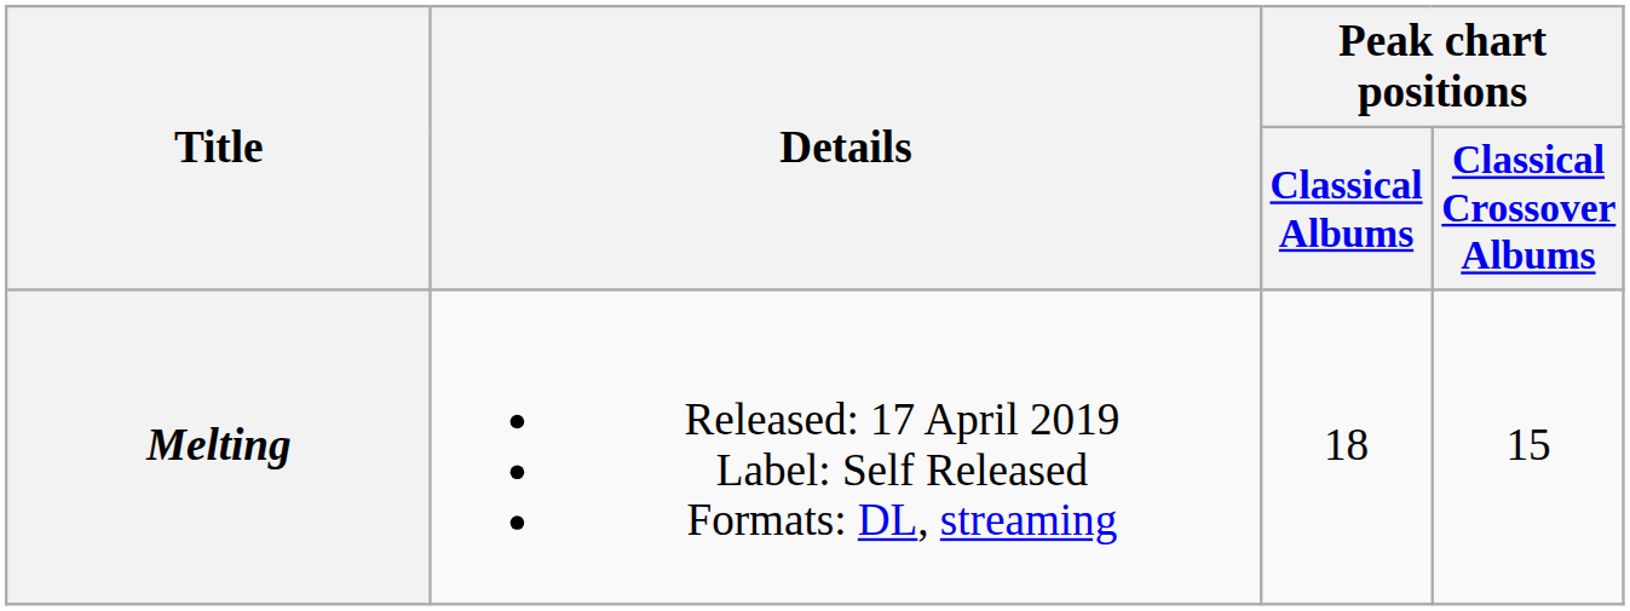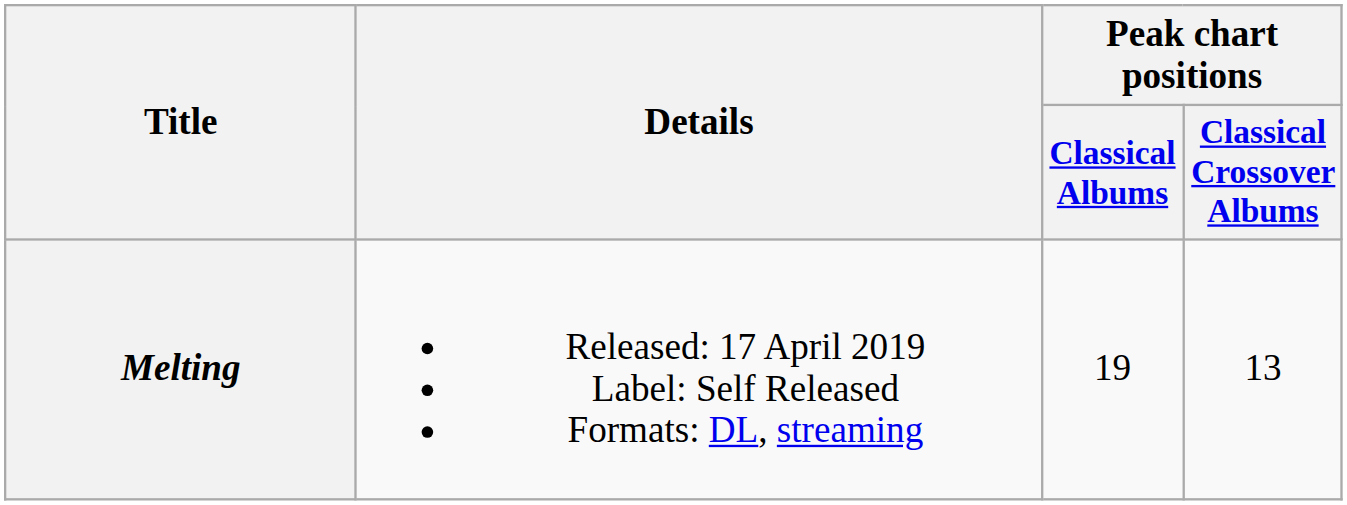 <table class="wikitable plainrowheaders" style="text-align:center;">
 <tr>
 <th scope="col" rowspan="2" style="width:9em;">Title</th>
 <th scope="col" rowspan="2" style="width:18em;">Details</th>
 <th scope="col" colspan="10">Peak chart positions</th>
 </tr>
 <tr>
 <th scope="col" style="width:2.5em;font-size:90%;"><a href='#'>Classical Albums</a></th>
 <th scope="col" style="width:2.5em;font-size:90%;"><a href='#'>Classical Crossover Albums</a></th>
 </tr>
 <tr>
 <th scope="row"><em>Melting</em></th>
 <td><br><ul><li>Released: 17 April 2019</li><li>Label: Self Released</li><li>Formats: <a href='#'>DL</a>, <a href='#'>streaming</a></li></ul></td>
-<td>18</td>
-<td>15</td>
+<td>19</td>
+<td>13</td>
 </tr>
 </table>
